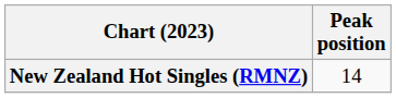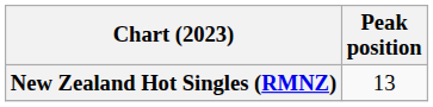 <table class="wikitable sortable plainrowheaders" style="text-align:center">
 <tr>
 <th scope="col">Chart (2023)</th>
 <th scope="col">Peak<br>position</th>
 </tr>
 <tr>
 <th scope="row">New Zealand Hot Singles (<a href='#'>RMNZ</a>)</th>
-<td>14</td>
+<td>13</td>
 </tr>
 <tr>
 </tr>
 </table>
